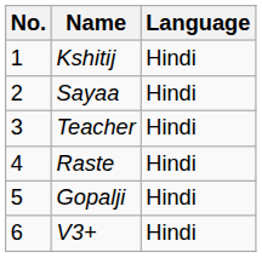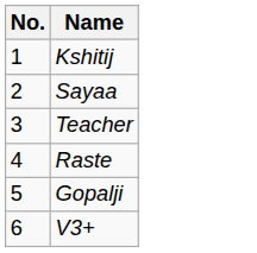 <table class="wikitable sortable">
 <tr>
 <th scope="col">No.</th>
 <th scope="col">Name</th>
-<th scope="col">Language</th>
 </tr>
 <tr>
 <td>1</td>
 <td scope="row"><em>Kshitij</em></td>
-<td>Hindi</td>
 </tr>
 <tr>
 <td>2</td>
 <td scope="row"><em>Sayaa</em></td>
-<td>Hindi</td>
 </tr>
 <tr>
 <td>3</td>
 <td scope="row"><em>Teacher</em></td>
-<td>Hindi</td>
 </tr>
 <tr>
 <td>4</td>
 <td scope="row"><em>Raste</em></td>
-<td>Hindi</td>
 </tr>
 <tr>
 <td>5</td>
 <td scope="row"><em>Gopalji</em></td>
-<td>Hindi</td>
 </tr>
 <tr>
 <td>6</td>
 <td scope="row"><em>V3+</em></td>
-<td>Hindi</td>
 </tr>
 </table>
